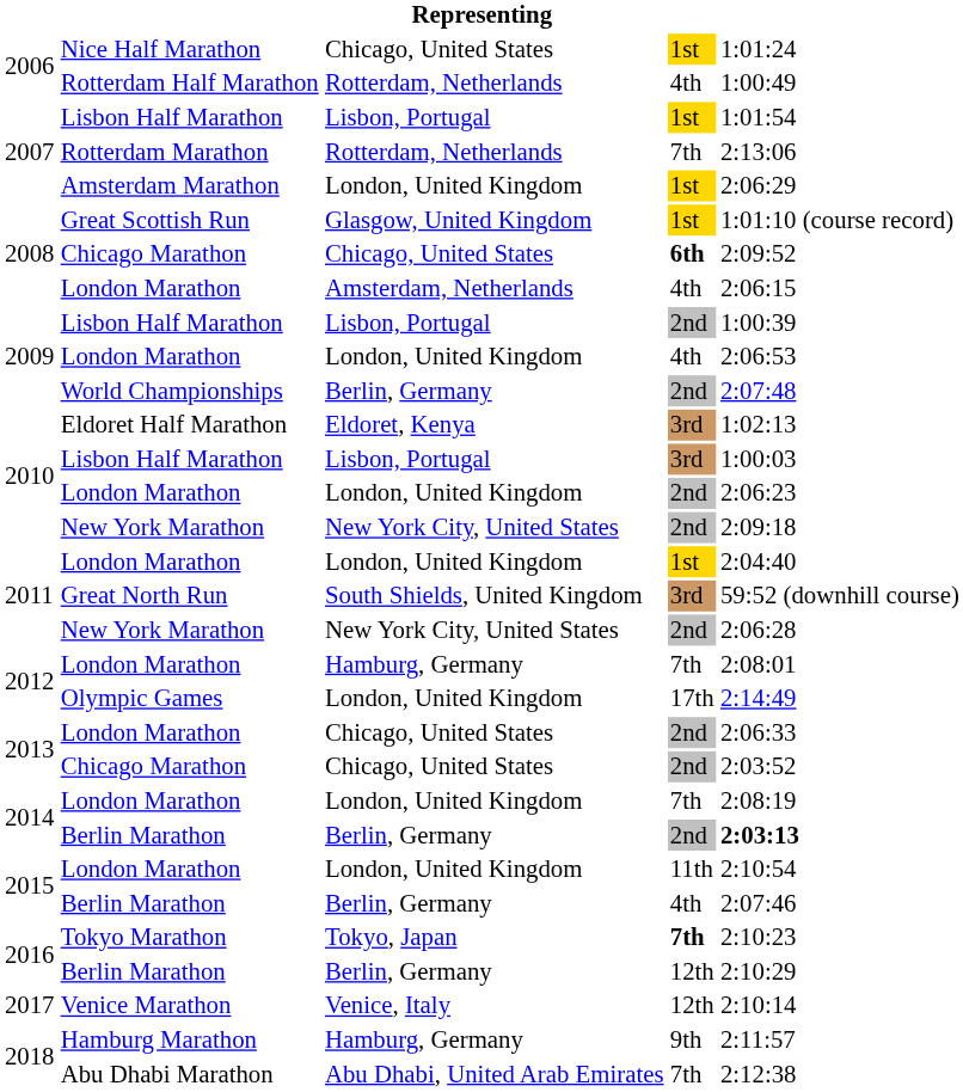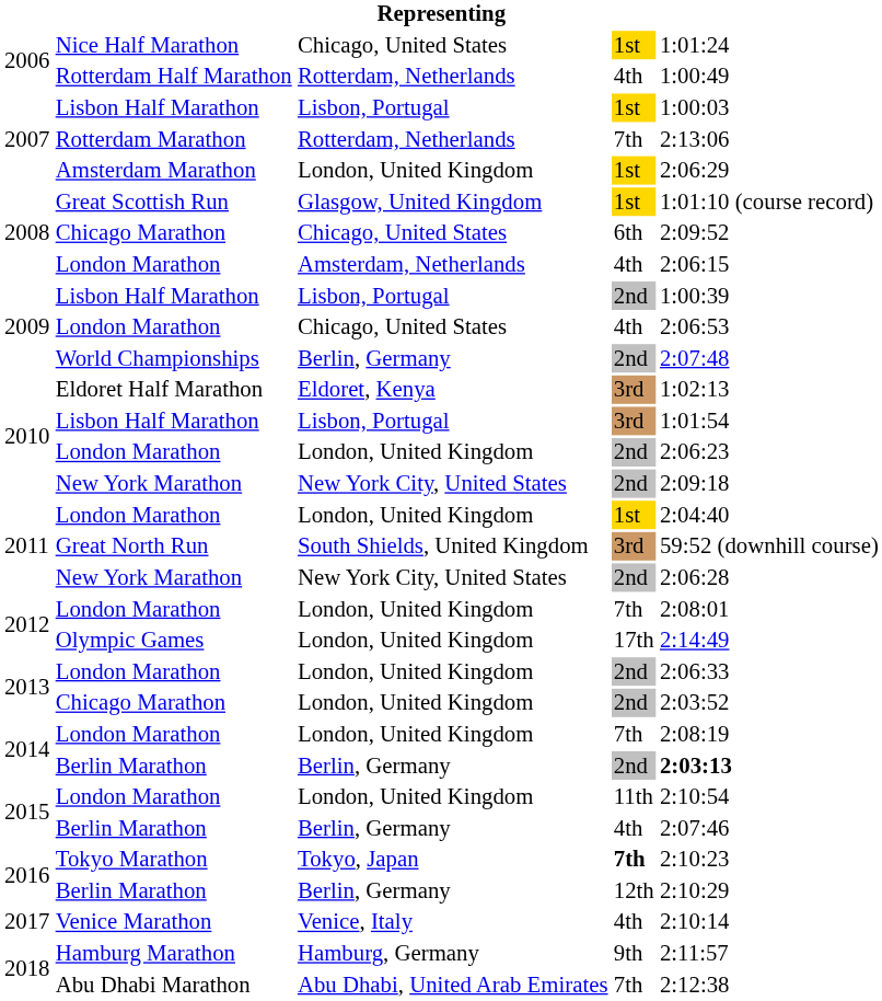 <table>
 <tr>
 <th colspan="5">Representing </th>
 </tr>
 <tr>
 <td rowspan=2>2006</td>
 <td><a href='#'>Nice Half Marathon</a></td>
 <td>Chicago, United States</td>
 <td bgcolor=gold>1st</td>
 <td>1:01:24</td>
 </tr>
 <tr>
 <td><a href='#'>Rotterdam Half Marathon</a></td>
 <td><a href='#'>Rotterdam, Netherlands</a></td>
 <td>4th</td>
 <td>1:00:49</td>
 </tr>
 <tr>
 <td rowspan=3>2007</td>
 <td><a href='#'>Lisbon Half Marathon</a></td>
 <td><a href='#'>Lisbon, Portugal</a></td>
 <td bgcolor=gold>1st</td>
-<td>1:01:54</td>
+<td>1:00:03</td>
 </tr>
 <tr>
 <td><a href='#'>Rotterdam Marathon</a></td>
 <td><a href='#'>Rotterdam, Netherlands</a></td>
 <td>7th</td>
 <td>2:13:06</td>
 </tr>
 <tr>
 <td><a href='#'>Amsterdam Marathon</a></td>
 <td>London, United Kingdom</td>
 <td bgcolor=gold>1st</td>
 <td>2:06:29</td>
 </tr>
 <tr>
 <td rowspan=3>2008</td>
 <td><a href='#'>Great Scottish Run</a></td>
 <td><a href='#'>Glasgow, United Kingdom</a></td>
 <td bgcolor=gold>1st</td>
 <td>1:01:10 (course record)</td>
 </tr>
 <tr>
 <td><a href='#'>Chicago Marathon</a></td>
 <td><a href='#'>Chicago, United States</a></td>
-<td><strong>6th</strong></td>
+<td>6th</td>
 <td>2:09:52</td>
 </tr>
 <tr>
 <td><a href='#'>London Marathon</a></td>
 <td><a href='#'>Amsterdam, Netherlands</a></td>
 <td>4th</td>
 <td>2:06:15</td>
 </tr>
 <tr>
 <td rowspan=3>2009</td>
 <td><a href='#'>Lisbon Half Marathon</a></td>
 <td><a href='#'>Lisbon, Portugal</a></td>
 <td bgcolor=silver>2nd</td>
 <td>1:00:39</td>
 </tr>
 <tr>
 <td><a href='#'>London Marathon</a></td>
-<td>London, United Kingdom</td>
+<td>Chicago, United States</td>
 <td>4th</td>
 <td>2:06:53</td>
 </tr>
 <tr>
 <td><a href='#'>World Championships</a></td>
 <td><a href='#'>Berlin</a>, <a href='#'>Germany</a></td>
 <td bgcolor=silver>2nd</td>
 <td><a href='#'>2:07:48</a></td>
 </tr>
 <tr>
 <td rowspan=4>2010</td>
 <td>Eldoret Half Marathon</td>
 <td><a href='#'>Eldoret</a>, <a href='#'>Kenya</a></td>
 <td bgcolor=cc9966>3rd</td>
 <td>1:02:13</td>
 </tr>
 <tr>
 <td><a href='#'>Lisbon Half Marathon</a></td>
 <td><a href='#'>Lisbon, Portugal</a></td>
 <td bgcolor=cc9966>3rd</td>
-<td>1:00:03</td>
+<td>1:01:54</td>
 </tr>
 <tr>
 <td><a href='#'>London Marathon</a></td>
 <td>London, United Kingdom</td>
 <td bgcolor=silver>2nd</td>
 <td>2:06:23</td>
 </tr>
 <tr>
 <td><a href='#'>New York Marathon</a></td>
 <td><a href='#'>New York City</a>, <a href='#'>United States</a></td>
 <td bgcolor=silver>2nd</td>
 <td>2:09:18</td>
 </tr>
 <tr>
 <td rowspan=3>2011</td>
 <td><a href='#'>London Marathon</a></td>
 <td>London, United Kingdom</td>
 <td bgcolor=gold>1st</td>
 <td>2:04:40</td>
 </tr>
 <tr>
 <td><a href='#'>Great North Run</a></td>
 <td><a href='#'>South Shields</a>, United Kingdom</td>
 <td bgcolor=cc9966>3rd</td>
 <td>59:52 (downhill course)</td>
 </tr>
 <tr>
 <td><a href='#'>New York Marathon</a></td>
 <td>New York City, United States</td>
 <td bgcolor=silver>2nd</td>
 <td>2:06:28</td>
 </tr>
 <tr>
 <td rowspan=2>2012</td>
 <td><a href='#'>London Marathon</a></td>
-<td><a href='#'>Hamburg</a>, Germany</td>
+<td>London, United Kingdom</td>
 <td>7th</td>
 <td>2:08:01</td>
 </tr>
 <tr>
 <td><a href='#'>Olympic Games</a></td>
 <td>London, United Kingdom</td>
 <td>17th</td>
 <td><a href='#'>2:14:49</a></td>
 </tr>
 <tr>
 <td rowspan=2>2013</td>
 <td><a href='#'>London Marathon</a></td>
-<td>Chicago, United States</td>
+<td>London, United Kingdom</td>
 <td bgcolor=silver>2nd</td>
 <td>2:06:33</td>
 </tr>
 <tr>
 <td><a href='#'>Chicago Marathon</a></td>
-<td>Chicago, United States</td>
+<td>London, United Kingdom</td>
 <td bgcolor=silver>2nd</td>
 <td>2:03:52</td>
 </tr>
 <tr>
 <td rowspan=2>2014</td>
 <td><a href='#'>London Marathon</a></td>
 <td>London, United Kingdom</td>
 <td>7th</td>
 <td>2:08:19</td>
 </tr>
 <tr>
 <td><a href='#'>Berlin Marathon</a></td>
 <td><a href='#'>Berlin</a>, Germany</td>
 <td bgcolor=silver>2nd</td>
 <td><strong>2:03:13</strong></td>
 </tr>
 <tr>
 <td rowspan=2>2015</td>
 <td><a href='#'>London Marathon</a></td>
 <td>London, United Kingdom</td>
 <td>11th</td>
 <td>2:10:54</td>
 </tr>
 <tr>
 <td><a href='#'>Berlin Marathon</a></td>
 <td><a href='#'>Berlin</a>, Germany</td>
 <td>4th</td>
 <td>2:07:46</td>
 </tr>
 <tr>
 <td rowspan=2>2016</td>
 <td><a href='#'>Tokyo Marathon</a></td>
 <td><a href='#'>Tokyo</a>, <a href='#'>Japan</a></td>
 <td><strong>7th</strong></td>
 <td>2:10:23</td>
 </tr>
 <tr>
 <td><a href='#'>Berlin Marathon</a></td>
 <td><a href='#'>Berlin</a>, Germany</td>
 <td>12th</td>
 <td>2:10:29</td>
 </tr>
 <tr>
 <td>2017</td>
 <td><a href='#'>Venice Marathon</a></td>
 <td><a href='#'>Venice</a>, <a href='#'>Italy</a></td>
-<td>12th</td>
+<td>4th</td>
 <td>2:10:14</td>
 </tr>
 <tr>
 <td rowspan=2>2018</td>
 <td><a href='#'>Hamburg Marathon</a></td>
 <td><a href='#'>Hamburg</a>, Germany</td>
 <td>9th</td>
 <td>2:11:57</td>
 </tr>
 <tr>
 <td>Abu Dhabi Marathon</td>
 <td><a href='#'>Abu Dhabi</a>, <a href='#'>United Arab Emirates</a></td>
 <td>7th</td>
 <td>2:12:38</td>
 </tr>
 </table>
